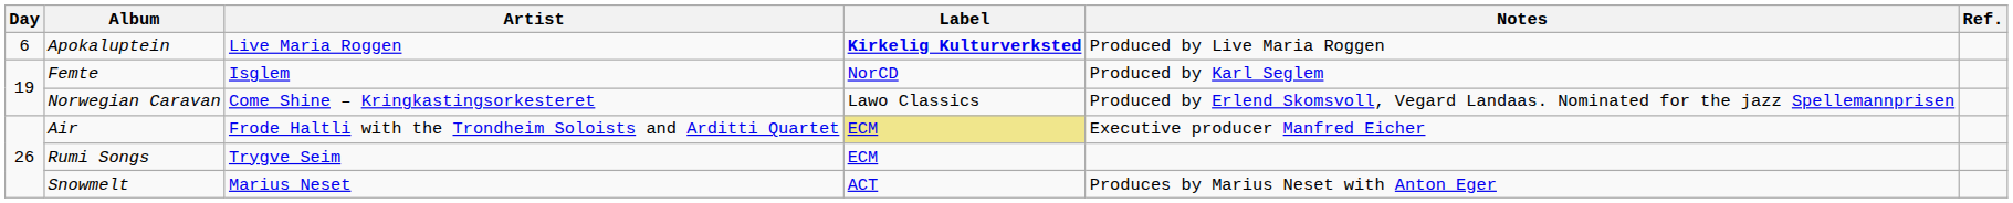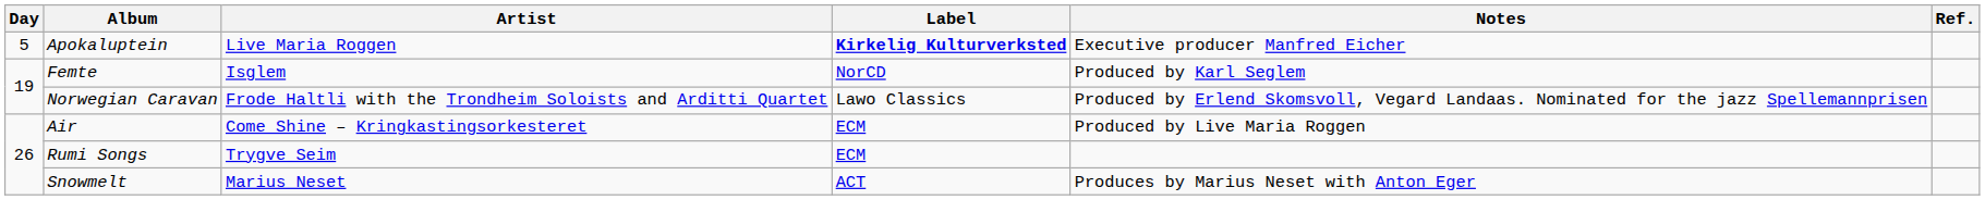 <table class="wikitable">
 <tr>
 <th>Day</th>
 <th>Album</th>
 <th>Artist</th>
 <th>Label</th>
 <th>Notes</th>
 <th>Ref.</th>
 </tr>
 <tr>
-<td rowspan="1" style="text-align:center;">6</td>
+<td rowspan="1" style="text-align:center;">5</td>
 <td><em>Apokaluptein</em></td>
 <td><a href='#'>Live Maria Roggen</a></td>
 <td><strong><a href='#'>Kirkelig Kulturverksted</a></strong></td>
-<td>Produced by Live Maria Roggen</td>
+<td>Executive producer <a href='#'>Manfred Eicher</a></td>
 <td style="text-align:center;"></td>
 </tr>
 <tr>
 <td rowspan="2" style="text-align:center;">19</td>
 <td><em>Femte</em></td>
 <td><a href='#'>Isglem</a></td>
 <td><a href='#'>NorCD</a></td>
 <td>Produced by <a href='#'>Karl Seglem</a></td>
 <td style="text-align:center;"></td>
 </tr>
 <tr>
 <td><em>Norwegian Caravan</em></td>
-<td><a href='#'>Come Shine</a> – <a href='#'>Kringkastingsorkesteret</a></td>
+<td><a href='#'>Frode Haltli</a> with the <a href='#'>Trondheim Soloists</a> and <a href='#'>Arditti Quartet</a></td>
 <td>Lawo Classics</td>
 <td>Produced by <a href='#'>Erlend Skomsvoll</a>, Vegard Landaas. Nominated for the jazz <a href='#'>Spellemannprisen</a></td>
 <td style="text-align:center;"></td>
 </tr>
 <tr>
 <td rowspan="3" style="text-align:center;">26</td>
 <td><em>Air</em></td>
-<td><a href='#'>Frode Haltli</a> with the <a href='#'>Trondheim Soloists</a> and <a href='#'>Arditti Quartet</a></td>
-<td style="background: khaki;"><a href='#'>ECM</a></td>
-<td>Executive producer <a href='#'>Manfred Eicher</a></td>
+<td><a href='#'>Come Shine</a> – <a href='#'>Kringkastingsorkesteret</a></td>
+<td><a href='#'>ECM</a></td>
+<td>Produced by Live Maria Roggen</td>
 <td style="text-align:center;"></td>
 </tr>
 <tr>
 <td><em>Rumi Songs</em></td>
 <td><a href='#'>Trygve Seim</a></td>
 <td><a href='#'>ECM</a></td>
 <td></td>
 <td style="text-align:center;"></td>
 </tr>
 <tr>
 <td><em>Snowmelt</em></td>
 <td><a href='#'>Marius Neset</a></td>
 <td><a href='#'>ACT</a></td>
 <td>Produces by Marius Neset with <a href='#'>Anton Eger</a></td>
 <td style="text-align:center;"></td>
 </tr>
 </table>
